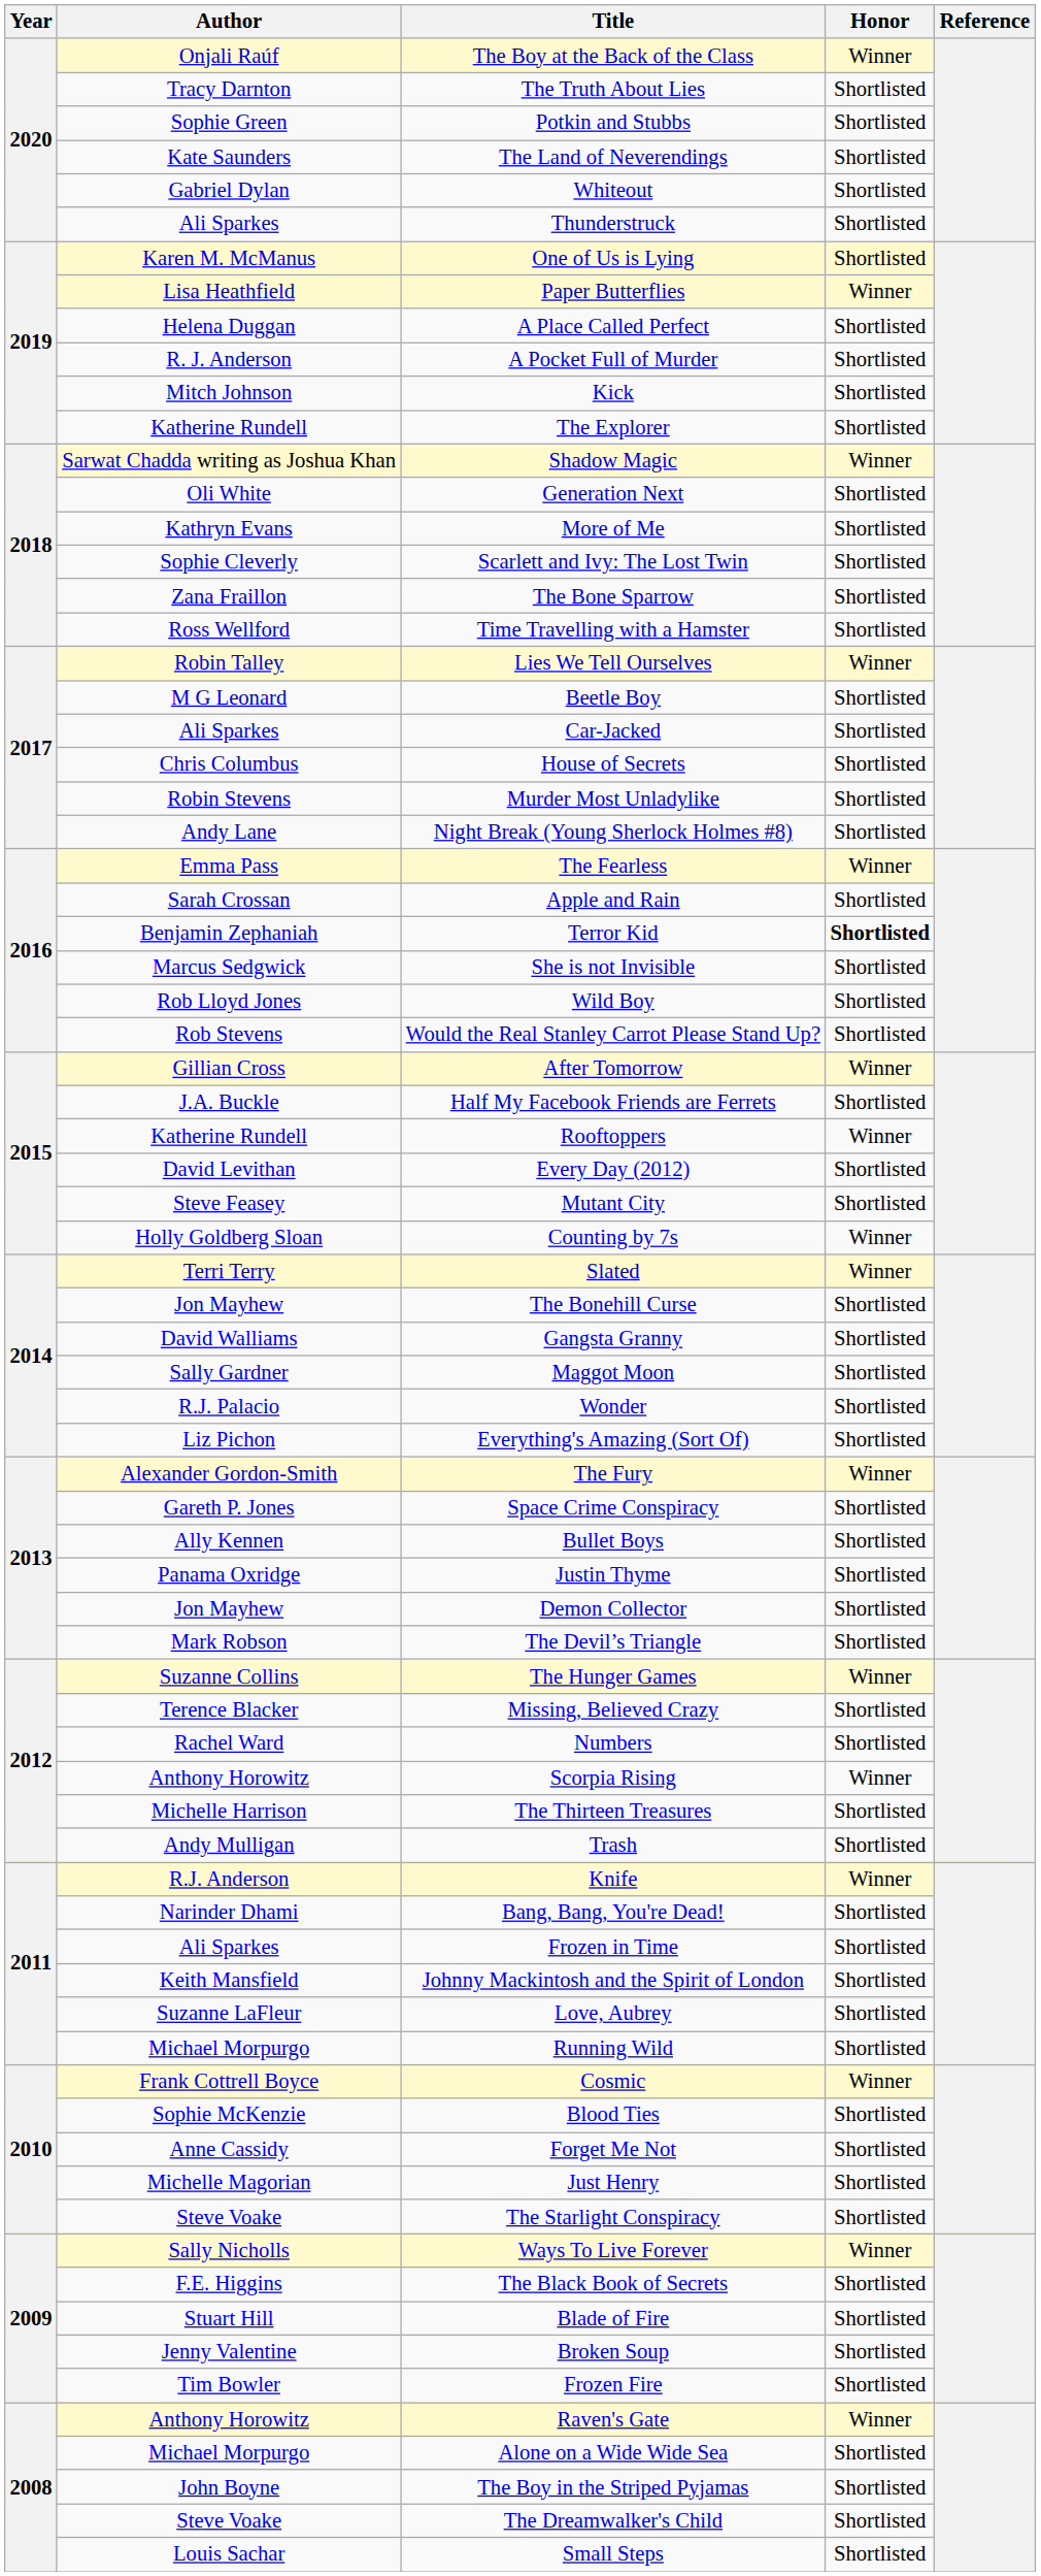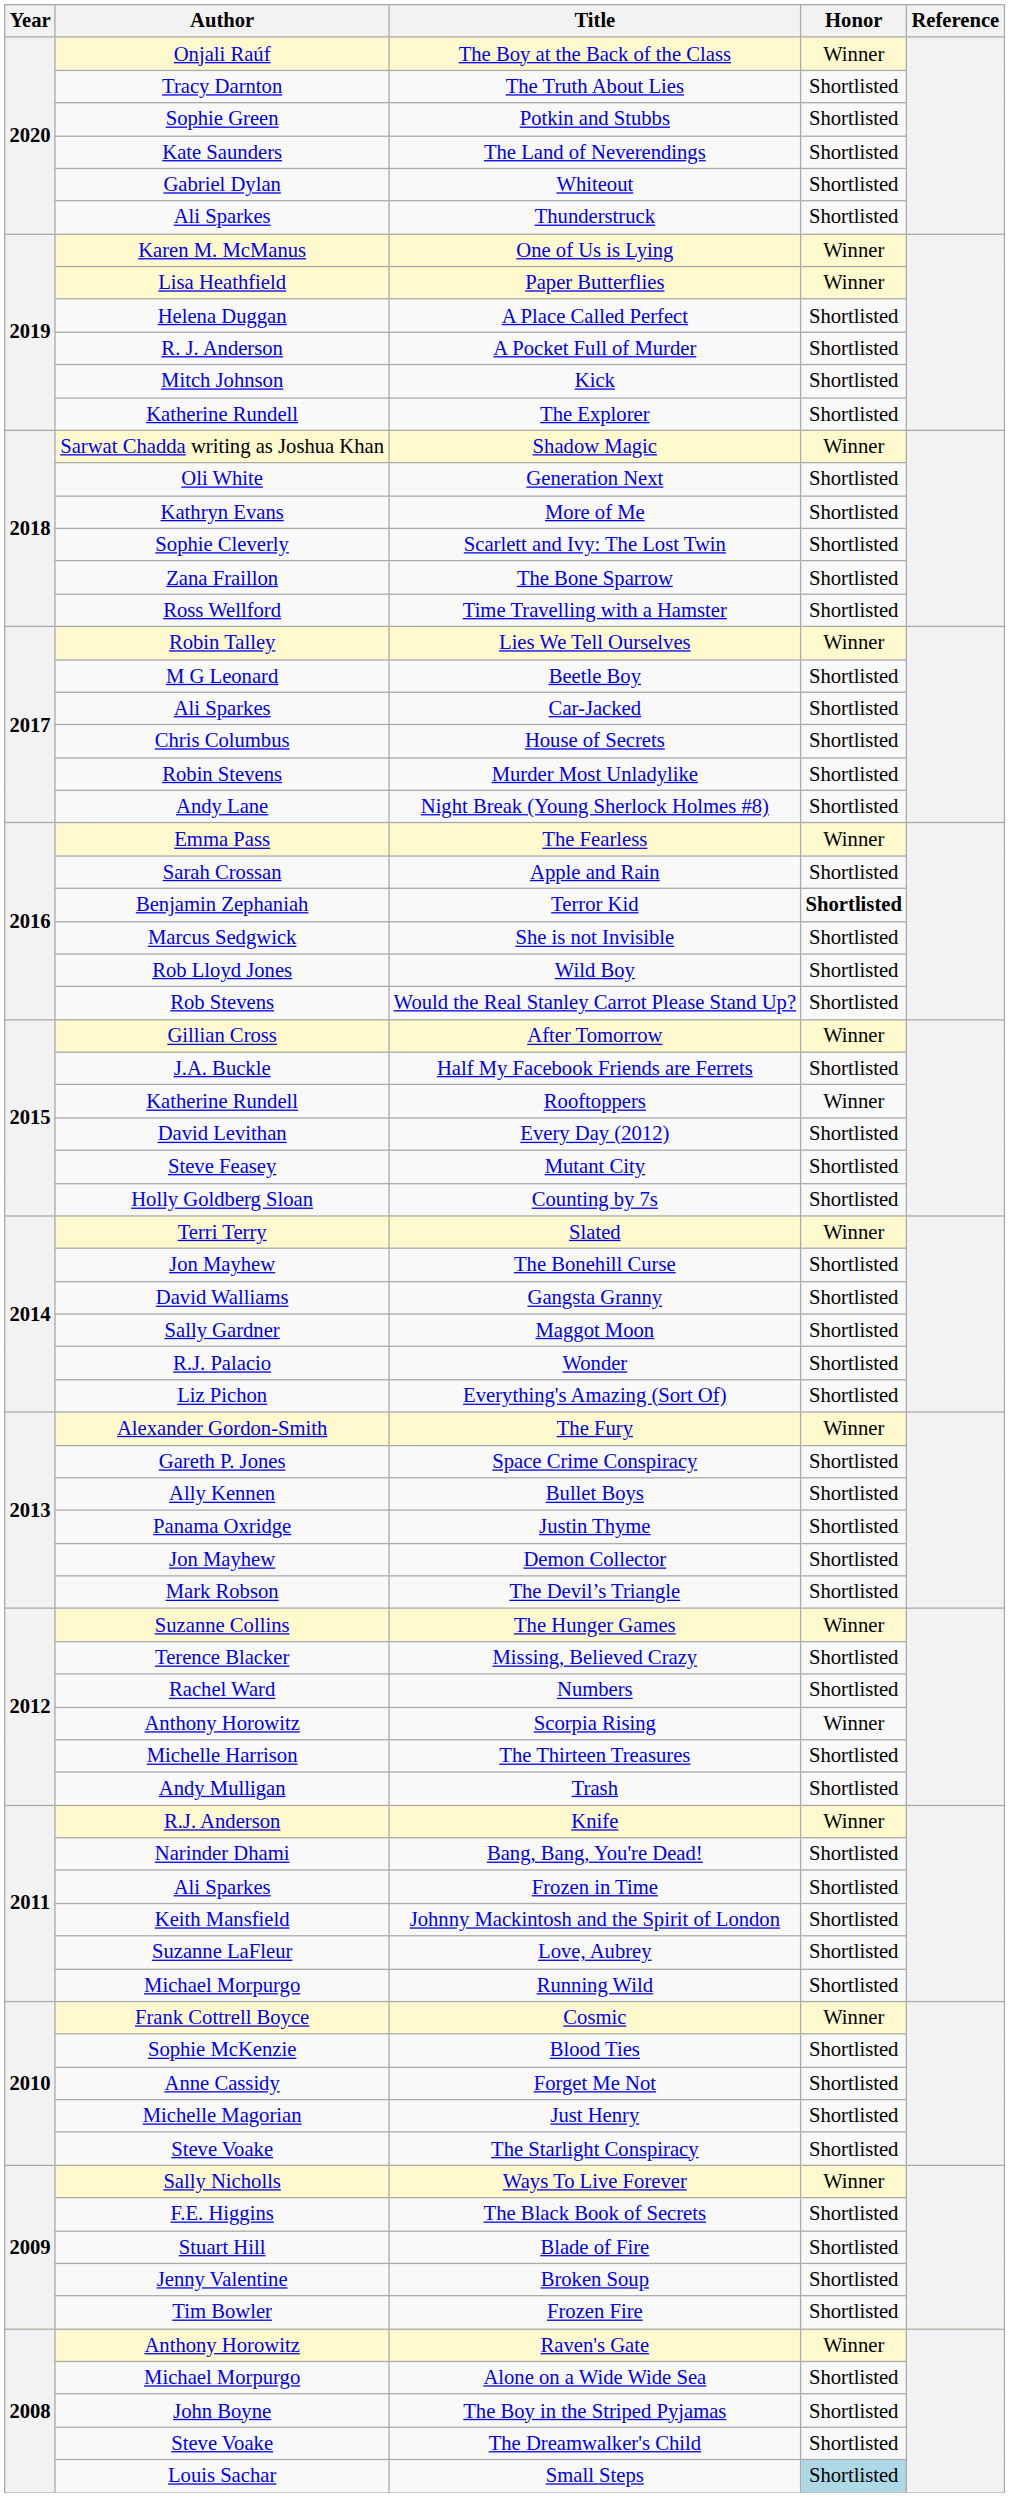 <table class="sortable wikitable" style="text-align: center">
 <tr>
 <th>Year</th>
 <th>Author</th>
 <th>Title</th>
 <th>Honor</th>
 <th>Reference</th>
 </tr>
 <tr style="background:LemonChiffon; color:black">
 <th rowspan="6"  scope="row" !>2020</th>
 <td><a href='#'>Onjali Raúf</a></td>
 <td><a href='#'>The Boy at the Back of the Class</a></td>
 <td>Winner</td>
 <th rowspan="6"   scope="row" !></th>
 </tr>
 <tr>
 <td><a href='#'>Tracy Darnton</a></td>
 <td><a href='#'> The Truth About Lies</a></td>
 <td>Shortlisted</td>
 </tr>
 <tr>
 <td><a href='#'>Sophie Green</a></td>
 <td><a href='#'>Potkin and Stubbs</a></td>
 <td>Shortlisted</td>
 </tr>
 <tr>
 <td><a href='#'>Kate Saunders</a></td>
 <td><a href='#'>The Land of Neverendings</a></td>
 <td>Shortlisted</td>
 </tr>
 <tr>
 <td><a href='#'>Gabriel Dylan</a></td>
 <td><a href='#'> Whiteout</a></td>
 <td>Shortlisted</td>
 </tr>
 <tr>
 <td><a href='#'>Ali Sparkes</a></td>
 <td><a href='#'> Thunderstruck</a></td>
 <td>Shortlisted</td>
 </tr>
 <tr style="background:LemonChiffon; color:black">
 <th rowspan="6" scope="row" !>2019</th>
 <td><a href='#'>Karen M. McManus</a></td>
 <td><a href='#'>One of Us is Lying</a></td>
-<td>Shortlisted</td>
+<td>Winner</td>
 <th rowspan="6"   scope="row" !></th>
 </tr>
 <tr style="background:LemonChiffon; color:black">
 <td><a href='#'>Lisa Heathfield</a></td>
 <td><a href='#'>Paper Butterflies</a></td>
 <td>Winner</td>
 </tr>
 <tr>
 <td><a href='#'>Helena Duggan</a></td>
 <td><a href='#'>A Place Called Perfect</a></td>
 <td>Shortlisted</td>
 </tr>
 <tr>
 <td><a href='#'>R. J. Anderson</a></td>
 <td><a href='#'>A Pocket Full of Murder</a></td>
 <td>Shortlisted</td>
 </tr>
 <tr>
 <td><a href='#'> Mitch Johnson</a></td>
 <td><a href='#'> Kick</a></td>
 <td>Shortlisted</td>
 </tr>
 <tr>
 <td><a href='#'>Katherine Rundell</a></td>
 <td><a href='#'> The Explorer</a></td>
 <td>Shortlisted</td>
 </tr>
 <tr style="background:LemonChiffon; color:black">
 <th rowspan="6" scope="row" !>2018</th>
 <td><a href='#'>Sarwat Chadda</a> writing as Joshua Khan</td>
 <td><a href='#'> Shadow Magic</a></td>
 <td>Winner</td>
 <th rowspan="6"   scope="row" !></th>
 </tr>
 <tr>
 <td><a href='#'>Oli White</a></td>
 <td><a href='#'> Generation Next</a></td>
 <td>Shortlisted</td>
 </tr>
 <tr>
 <td><a href='#'>Kathryn Evans</a></td>
 <td><a href='#'>More of Me</a></td>
 <td>Shortlisted</td>
 </tr>
 <tr>
 <td><a href='#'>Sophie Cleverly</a></td>
 <td><a href='#'>Scarlett and Ivy: The Lost Twin</a></td>
 <td>Shortlisted</td>
 </tr>
 <tr>
 <td><a href='#'>Zana Fraillon</a></td>
 <td><a href='#'>The Bone Sparrow</a></td>
 <td>Shortlisted</td>
 </tr>
 <tr>
 <td><a href='#'>Ross Wellford</a></td>
 <td><a href='#'>Time Travelling with a Hamster</a></td>
 <td>Shortlisted</td>
 </tr>
 <tr style="background:LemonChiffon; color:black">
 <th rowspan="6" scope="row" !>2017</th>
 <td><a href='#'>Robin Talley</a></td>
 <td><a href='#'>Lies We Tell Ourselves</a></td>
 <td>Winner</td>
 <th rowspan="6"   scope="row" !></th>
 </tr>
 <tr>
 <td><a href='#'>M G Leonard</a></td>
 <td><a href='#'>Beetle Boy</a></td>
 <td>Shortlisted</td>
 </tr>
 <tr>
 <td><a href='#'>Ali Sparkes</a></td>
 <td><a href='#'> Car-Jacked</a></td>
 <td>Shortlisted</td>
 </tr>
 <tr>
 <td><a href='#'> Chris Columbus</a></td>
 <td><a href='#'> House of Secrets</a></td>
 <td>Shortlisted</td>
 </tr>
 <tr>
 <td><a href='#'> Robin Stevens</a></td>
 <td><a href='#'>Murder Most Unladylike</a></td>
 <td>Shortlisted</td>
 </tr>
 <tr>
 <td><a href='#'>Andy Lane</a></td>
 <td><a href='#'> Night Break (Young Sherlock Holmes #8)</a></td>
 <td>Shortlisted</td>
 </tr>
 <tr style="background:LemonChiffon; color:black">
 <th rowspan="6" scope="row" !>2016</th>
 <td><a href='#'>Emma Pass</a></td>
 <td><a href='#'>The Fearless</a></td>
 <td>Winner</td>
 <th rowspan="6"   scope="row" !></th>
 </tr>
 <tr>
 <td><a href='#'>Sarah Crossan</a></td>
 <td><a href='#'>Apple and Rain</a></td>
 <td>Shortlisted</td>
 </tr>
 <tr>
 <td><a href='#'>Benjamin Zephaniah</a></td>
 <td><a href='#'>Terror Kid</a></td>
 <td><strong>Shortlisted</strong></td>
 </tr>
 <tr>
 <td><a href='#'>Marcus Sedgwick</a></td>
 <td><a href='#'>She is not Invisible</a></td>
 <td>Shortlisted</td>
 </tr>
 <tr>
 <td><a href='#'>Rob Lloyd Jones</a></td>
 <td><a href='#'> Wild Boy</a></td>
 <td>Shortlisted</td>
 </tr>
 <tr>
 <td><a href='#'> Rob Stevens</a></td>
 <td><a href='#'>Would the Real Stanley Carrot Please Stand Up?</a></td>
 <td>Shortlisted</td>
 </tr>
 <tr style="background:LemonChiffon; color:black">
 <th rowspan="6" scope="row" !>2015</th>
 <td><a href='#'>Gillian Cross</a></td>
 <td><a href='#'> After Tomorrow</a></td>
 <td>Winner</td>
 <th rowspan="6"   scope="row" !></th>
 </tr>
 <tr>
 <td><a href='#'>J.A. Buckle</a></td>
 <td><a href='#'>Half My Facebook Friends are Ferrets</a></td>
 <td>Shortlisted</td>
 </tr>
 <tr>
 <td><a href='#'>Katherine Rundell</a></td>
 <td><a href='#'>Rooftoppers</a></td>
 <td>Winner</td>
 </tr>
 <tr>
 <td><a href='#'>David Levithan</a></td>
 <td><a href='#'>Every Day (2012)</a></td>
 <td>Shortlisted</td>
 </tr>
 <tr>
 <td><a href='#'>Steve Feasey</a></td>
 <td><a href='#'>Mutant City</a></td>
 <td>Shortlisted</td>
 </tr>
 <tr>
 <td><a href='#'>Holly Goldberg Sloan</a></td>
 <td><a href='#'>Counting by 7s</a></td>
-<td>Winner</td>
+<td>Shortlisted</td>
 </tr>
 <tr style="background:LemonChiffon; color:black">
 <th rowspan="6" scope="row" !>2014</th>
 <td><a href='#'>Terri Terry</a></td>
 <td><a href='#'>Slated</a></td>
 <td>Winner</td>
 <th rowspan="6"   scope="row" !></th>
 </tr>
 <tr>
 <td><a href='#'>Jon Mayhew</a></td>
 <td><a href='#'>The Bonehill Curse</a></td>
 <td>Shortlisted</td>
 </tr>
 <tr>
 <td><a href='#'>David Walliams</a></td>
 <td><a href='#'>Gangsta Granny</a></td>
 <td>Shortlisted</td>
 </tr>
 <tr>
 <td><a href='#'>Sally Gardner</a></td>
 <td><a href='#'>Maggot Moon</a></td>
 <td>Shortlisted</td>
 </tr>
 <tr>
 <td><a href='#'>R.J. Palacio</a></td>
 <td><a href='#'> Wonder</a></td>
 <td>Shortlisted</td>
 </tr>
 <tr>
 <td><a href='#'>Liz Pichon</a></td>
 <td><a href='#'>Everything's Amazing (Sort Of)</a></td>
 <td>Shortlisted</td>
 </tr>
 <tr style="background:LemonChiffon; color:black">
 <th rowspan="6" scope="row" !>2013</th>
 <td><a href='#'>Alexander Gordon-Smith</a></td>
 <td><a href='#'>The Fury</a></td>
 <td>Winner</td>
 <th rowspan="6"   scope="row" !></th>
 </tr>
 <tr>
 <td><a href='#'>Gareth P. Jones</a></td>
 <td><a href='#'>Space Crime Conspiracy</a></td>
 <td>Shortlisted</td>
 </tr>
 <tr>
 <td><a href='#'>Ally Kennen</a></td>
 <td><a href='#'> Bullet Boys</a></td>
 <td>Shortlisted</td>
 </tr>
 <tr>
 <td><a href='#'>Panama Oxridge</a></td>
 <td><a href='#'> Justin Thyme</a></td>
 <td>Shortlisted</td>
 </tr>
 <tr>
 <td><a href='#'>Jon Mayhew</a></td>
 <td><a href='#'>Demon Collector</a></td>
 <td>Shortlisted</td>
 </tr>
 <tr>
 <td><a href='#'> Mark Robson</a></td>
 <td><a href='#'>The Devil’s Triangle</a></td>
 <td>Shortlisted</td>
 </tr>
 <tr style="background:LemonChiffon; color:black">
 <th rowspan="6" scope="row" !>2012</th>
 <td><a href='#'>Suzanne Collins</a></td>
 <td><a href='#'>The Hunger Games</a></td>
 <td>Winner</td>
 <th rowspan="6"   scope="row" !></th>
 </tr>
 <tr>
 <td><a href='#'>Terence Blacker</a></td>
 <td><a href='#'>Missing, Believed Crazy</a></td>
 <td>Shortlisted</td>
 </tr>
 <tr>
 <td><a href='#'> Rachel Ward</a></td>
 <td><a href='#'>Numbers</a></td>
 <td>Shortlisted</td>
 </tr>
 <tr>
 <td><a href='#'>Anthony Horowitz</a></td>
 <td><a href='#'>Scorpia Rising</a></td>
 <td>Winner</td>
 </tr>
 <tr>
 <td><a href='#'>Michelle Harrison</a></td>
 <td><a href='#'>The Thirteen Treasures</a></td>
 <td>Shortlisted</td>
 </tr>
 <tr>
 <td><a href='#'> Andy Mulligan</a></td>
 <td><a href='#'> Trash</a></td>
 <td>Shortlisted</td>
 </tr>
 <tr style="background:LemonChiffon; color:black">
 <th rowspan="6" scope="row" !>2011</th>
 <td><a href='#'>R.J. Anderson</a></td>
 <td><a href='#'> Knife</a></td>
 <td>Winner</td>
 <th rowspan="6"   scope="row" !></th>
 </tr>
 <tr>
 <td><a href='#'>Narinder Dhami</a></td>
 <td><a href='#'>Bang, Bang, You're Dead!</a></td>
 <td>Shortlisted</td>
 </tr>
 <tr>
 <td><a href='#'>Ali Sparkes</a></td>
 <td><a href='#'> Frozen in Time</a></td>
 <td>Shortlisted</td>
 </tr>
 <tr>
 <td><a href='#'> Keith Mansfield</a></td>
 <td><a href='#'>Johnny Mackintosh and the Spirit of London</a></td>
 <td>Shortlisted</td>
 </tr>
 <tr>
 <td><a href='#'>Suzanne LaFleur</a></td>
 <td><a href='#'>Love, Aubrey</a></td>
 <td>Shortlisted</td>
 </tr>
 <tr>
 <td><a href='#'>Michael Morpurgo</a></td>
 <td><a href='#'> Running Wild</a></td>
 <td>Shortlisted</td>
 </tr>
 <tr style="background:LemonChiffon; color:black">
 <th rowspan="5" scope="row" !>2010</th>
 <td><a href='#'>Frank Cottrell Boyce</a></td>
 <td><a href='#'> Cosmic</a></td>
 <td>Winner</td>
 <th rowspan="5"   scope="row" !></th>
 </tr>
 <tr>
 <td><a href='#'>Sophie McKenzie</a></td>
 <td><a href='#'> Blood Ties</a></td>
 <td>Shortlisted</td>
 </tr>
 <tr>
 <td><a href='#'>Anne Cassidy</a></td>
 <td><a href='#'> Forget Me Not</a></td>
 <td>Shortlisted</td>
 </tr>
 <tr>
 <td><a href='#'>Michelle Magorian</a></td>
 <td><a href='#'>Just Henry</a></td>
 <td>Shortlisted</td>
 </tr>
 <tr>
 <td><a href='#'>Steve Voake</a></td>
 <td><a href='#'>The Starlight Conspiracy</a></td>
 <td>Shortlisted</td>
 </tr>
 <tr style="background:LemonChiffon; color:black">
 <th rowspan="5"  scope="row" !>2009</th>
 <td><a href='#'>Sally Nicholls</a></td>
 <td><a href='#'>Ways To Live Forever</a></td>
 <td>Winner</td>
 <th rowspan="5"   scope="row" !></th>
 </tr>
 <tr>
 <td><a href='#'>F.E. Higgins</a></td>
 <td><a href='#'>The Black Book of Secrets</a></td>
 <td>Shortlisted</td>
 </tr>
 <tr>
 <td><a href='#'> Stuart Hill</a></td>
 <td><a href='#'>Blade of Fire</a></td>
 <td>Shortlisted</td>
 </tr>
 <tr>
 <td><a href='#'>Jenny Valentine</a></td>
 <td><a href='#'>Broken Soup</a></td>
 <td>Shortlisted</td>
 </tr>
 <tr>
 <td><a href='#'>Tim Bowler</a></td>
 <td><a href='#'> Frozen Fire</a></td>
 <td>Shortlisted</td>
 </tr>
 <tr style="background:LemonChiffon; color:black">
 <th rowspan="5"  scope="row" !>2008</th>
 <td><a href='#'>Anthony Horowitz</a></td>
 <td><a href='#'>Raven's Gate</a></td>
 <td>Winner</td>
 <th rowspan="5"   scope="row" !></th>
 </tr>
 <tr>
 <td><a href='#'>Michael Morpurgo</a></td>
 <td><a href='#'>Alone on a Wide Wide Sea</a></td>
 <td>Shortlisted</td>
 </tr>
 <tr>
 <td><a href='#'>John Boyne</a></td>
 <td><a href='#'>The Boy in the Striped Pyjamas</a></td>
 <td>Shortlisted</td>
 </tr>
 <tr>
 <td><a href='#'>Steve Voake</a></td>
 <td><a href='#'>The Dreamwalker's Child</a></td>
 <td>Shortlisted</td>
 </tr>
 <tr>
 <td><a href='#'>Louis Sachar</a></td>
 <td><a href='#'> Small Steps</a></td>
-<td>Shortlisted</td>
+<td style="background: lightblue;">Shortlisted</td>
 </tr>
 </table>
